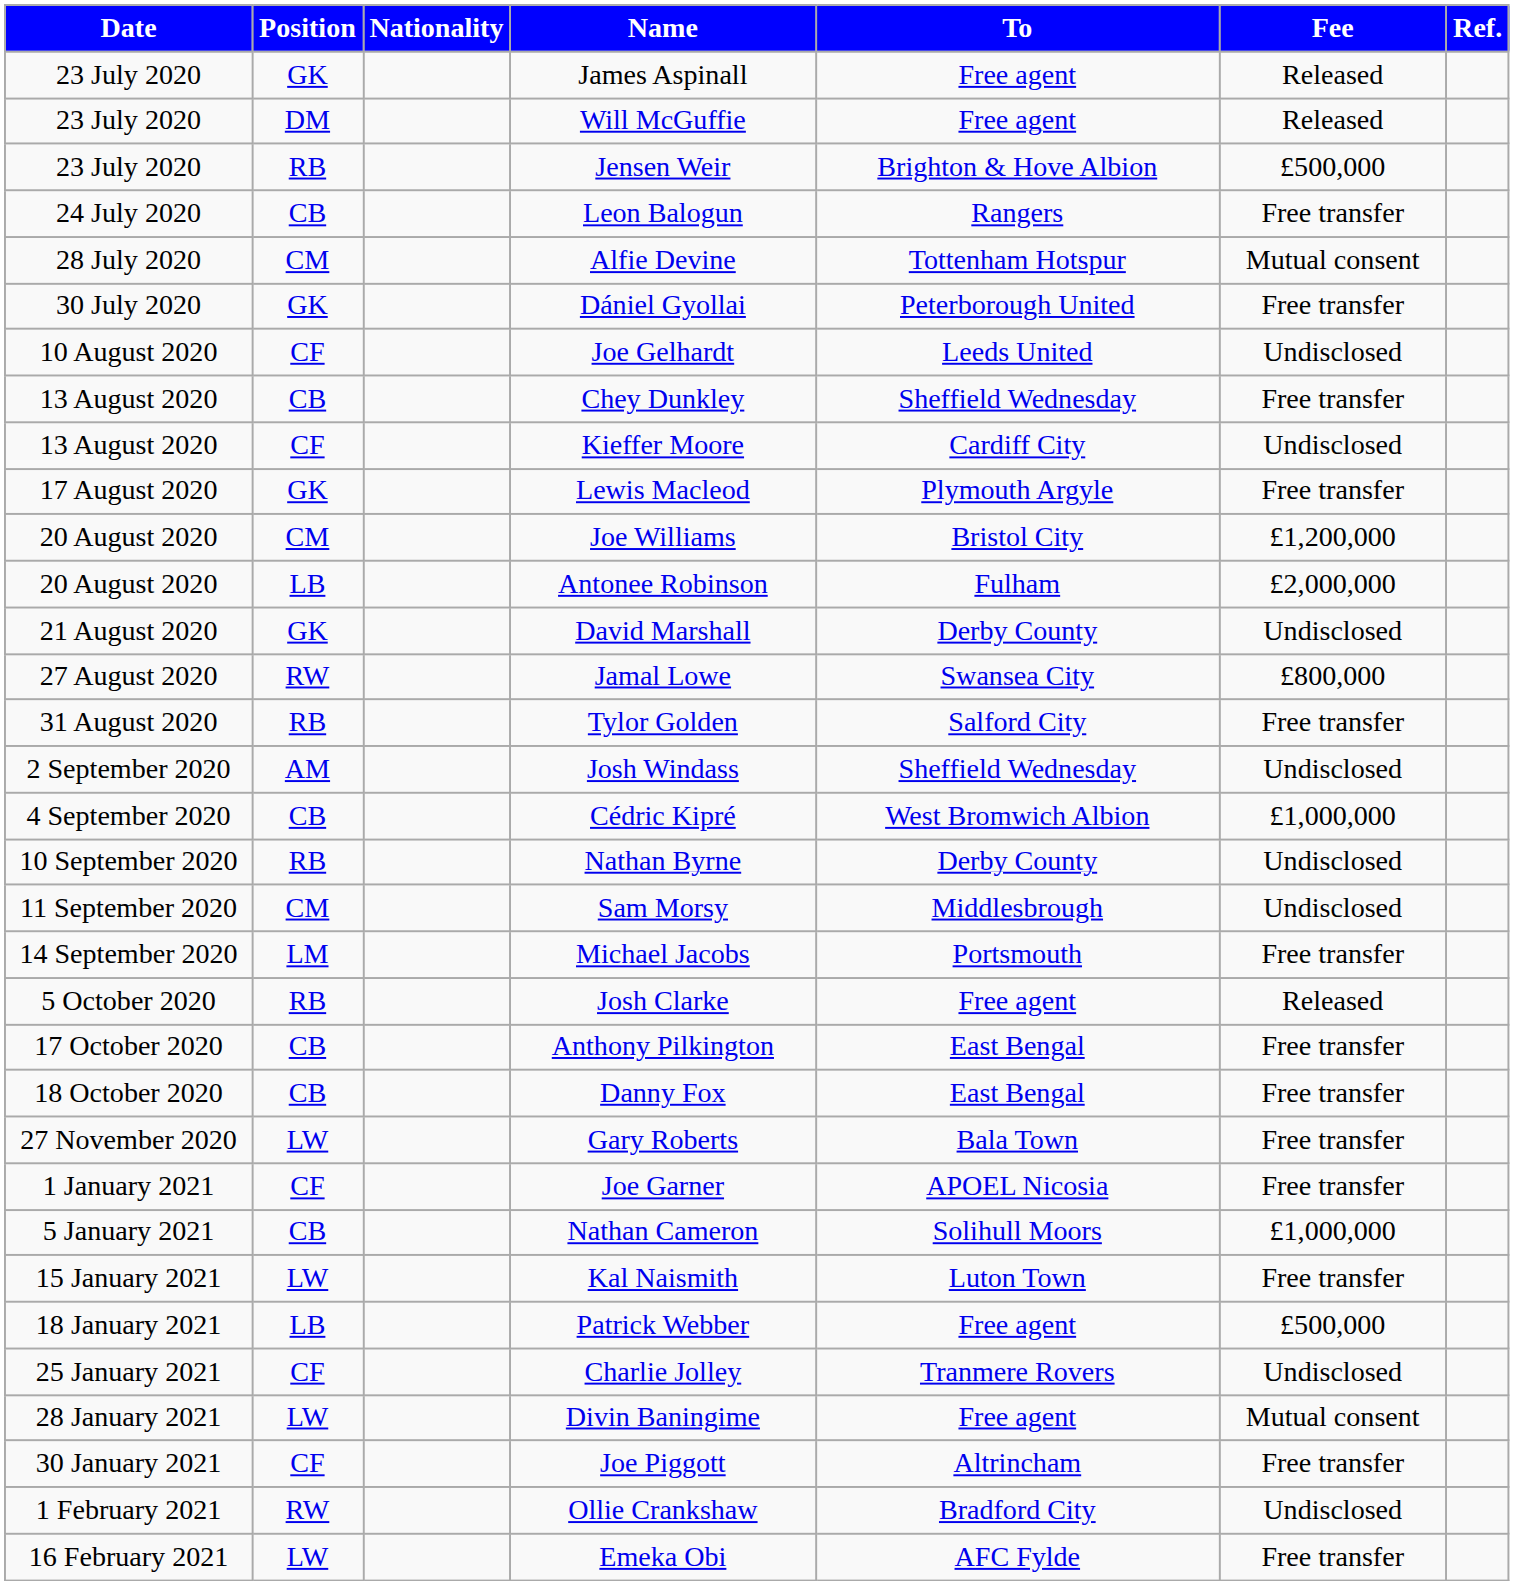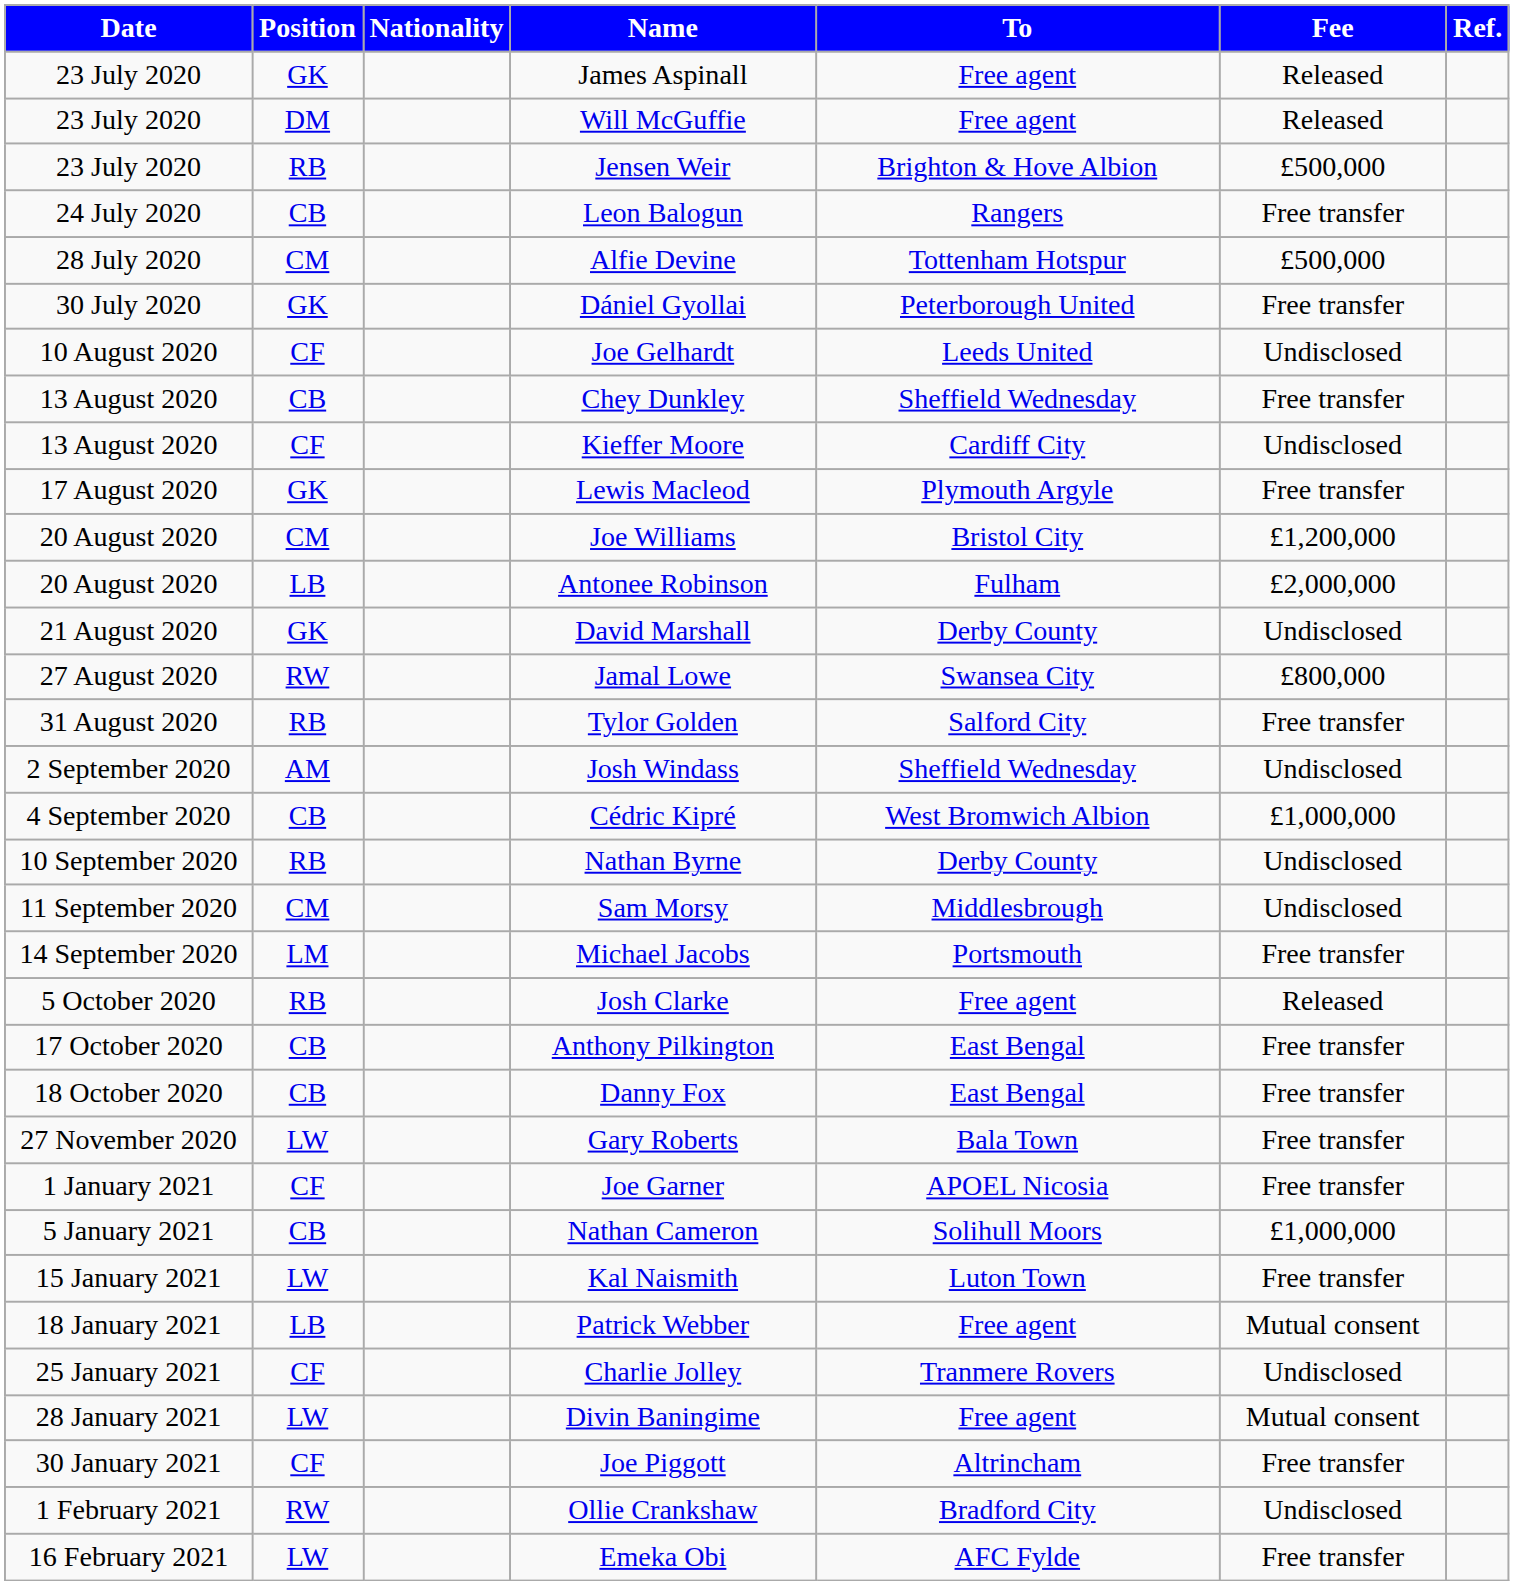 <table class="wikitable" style="text-align:center; font-size:90%; ">
 <tr>
 <th style="background:#0000FF; color:#FFFFFF; width:120px;">Date</th>
 <th style="background:#0000FF; color:#FFFFFF; width:50px;">Position</th>
 <th style="background:#0000FF; color:#FFFFFF; width:50px;">Nationality</th>
 <th style="background:#0000FF; color:#FFFFFF; width:150px;">Name</th>
 <th style="background:#0000FF; color:#FFFFFF; width:200px;">To</th>
 <th style="background:#0000FF; color:#FFFFFF; width:110px;">Fee</th>
 <th style="background:#0000FF; color:#FFFFFF; width:25px;">Ref.</th>
 </tr>
 <tr>
 <td>23 July 2020</td>
 <td><a href='#'>GK</a></td>
 <td></td>
 <td>James Aspinall</td>
 <td><a href='#'>Free agent</a></td>
 <td>Released</td>
 <td></td>
 </tr>
 <tr>
 <td>23 July 2020</td>
 <td><a href='#'>DM</a></td>
 <td></td>
 <td><a href='#'>Will McGuffie</a></td>
 <td><a href='#'>Free agent</a></td>
 <td>Released</td>
 <td></td>
 </tr>
 <tr>
 <td>23 July 2020</td>
 <td><a href='#'>RB</a></td>
 <td></td>
 <td><a href='#'>Jensen Weir</a></td>
 <td> <a href='#'>Brighton & Hove Albion</a></td>
 <td>£500,000</td>
 <td></td>
 </tr>
 <tr>
 <td>24 July 2020</td>
 <td><a href='#'>CB</a></td>
 <td></td>
 <td><a href='#'>Leon Balogun</a></td>
 <td> <a href='#'>Rangers</a></td>
 <td>Free transfer</td>
 <td></td>
 </tr>
 <tr>
 <td>28 July 2020</td>
 <td><a href='#'>CM</a></td>
 <td></td>
 <td><a href='#'>Alfie Devine</a></td>
 <td> <a href='#'>Tottenham Hotspur</a></td>
-<td>Mutual consent</td>
+<td>£500,000</td>
 <td></td>
 </tr>
 <tr>
 <td>30 July 2020</td>
 <td><a href='#'>GK</a></td>
 <td></td>
 <td><a href='#'>Dániel Gyollai</a></td>
 <td> <a href='#'>Peterborough United</a></td>
 <td>Free transfer</td>
 <td></td>
 </tr>
 <tr>
 <td>10 August 2020</td>
 <td><a href='#'>CF</a></td>
 <td></td>
 <td><a href='#'>Joe Gelhardt</a></td>
 <td> <a href='#'>Leeds United</a></td>
 <td>Undisclosed</td>
 <td></td>
 </tr>
 <tr>
 <td>13 August 2020</td>
 <td><a href='#'>CB</a></td>
 <td></td>
 <td><a href='#'>Chey Dunkley</a></td>
 <td> <a href='#'>Sheffield Wednesday</a></td>
 <td>Free transfer</td>
 <td></td>
 </tr>
 <tr>
 <td>13 August 2020</td>
 <td><a href='#'>CF</a></td>
 <td></td>
 <td><a href='#'>Kieffer Moore</a></td>
 <td> <a href='#'>Cardiff City</a></td>
 <td>Undisclosed</td>
 <td></td>
 </tr>
 <tr>
 <td>17 August 2020</td>
 <td><a href='#'>GK</a></td>
 <td></td>
 <td><a href='#'>Lewis Macleod</a></td>
 <td> <a href='#'>Plymouth Argyle</a></td>
 <td>Free transfer</td>
 <td></td>
 </tr>
 <tr>
 <td>20 August 2020</td>
 <td><a href='#'>CM</a></td>
 <td></td>
 <td><a href='#'>Joe Williams</a></td>
 <td> <a href='#'>Bristol City</a></td>
 <td>£1,200,000</td>
 <td></td>
 </tr>
 <tr>
 <td>20 August 2020</td>
 <td><a href='#'>LB</a></td>
 <td></td>
 <td><a href='#'>Antonee Robinson</a></td>
 <td> <a href='#'>Fulham</a></td>
 <td>£2,000,000</td>
 <td></td>
 </tr>
 <tr>
 <td>21 August 2020</td>
 <td><a href='#'>GK</a></td>
 <td></td>
 <td><a href='#'>David Marshall</a></td>
 <td> <a href='#'>Derby County</a></td>
 <td>Undisclosed</td>
 <td></td>
 </tr>
 <tr>
 <td>27 August 2020</td>
 <td><a href='#'>RW</a></td>
 <td></td>
 <td><a href='#'>Jamal Lowe</a></td>
 <td> <a href='#'>Swansea City</a></td>
 <td>£800,000</td>
 <td></td>
 </tr>
 <tr>
 <td>31 August 2020</td>
 <td><a href='#'>RB</a></td>
 <td></td>
 <td><a href='#'>Tylor Golden</a></td>
 <td> <a href='#'>Salford City</a></td>
 <td>Free transfer</td>
 <td></td>
 </tr>
 <tr>
 <td>2 September 2020</td>
 <td><a href='#'>AM</a></td>
 <td></td>
 <td><a href='#'>Josh Windass</a></td>
 <td> <a href='#'>Sheffield Wednesday</a></td>
 <td>Undisclosed</td>
 <td></td>
 </tr>
 <tr>
 <td>4 September 2020</td>
 <td><a href='#'>CB</a></td>
 <td></td>
 <td><a href='#'>Cédric Kipré</a></td>
 <td> <a href='#'>West Bromwich Albion</a></td>
 <td>£1,000,000</td>
 <td></td>
 </tr>
 <tr>
 <td>10 September 2020</td>
 <td><a href='#'>RB</a></td>
 <td></td>
 <td><a href='#'>Nathan Byrne</a></td>
 <td> <a href='#'>Derby County</a></td>
 <td>Undisclosed</td>
 <td></td>
 </tr>
 <tr>
 <td>11 September 2020</td>
 <td><a href='#'>CM</a></td>
 <td></td>
 <td><a href='#'>Sam Morsy</a></td>
 <td> <a href='#'>Middlesbrough</a></td>
 <td>Undisclosed</td>
 <td></td>
 </tr>
 <tr>
 <td>14 September 2020</td>
 <td><a href='#'>LM</a></td>
 <td></td>
 <td><a href='#'>Michael Jacobs</a></td>
 <td> <a href='#'>Portsmouth</a></td>
 <td>Free transfer</td>
 <td></td>
 </tr>
 <tr>
 <td>5 October 2020</td>
 <td><a href='#'>RB</a></td>
 <td></td>
 <td><a href='#'>Josh Clarke</a></td>
 <td><a href='#'>Free agent</a></td>
 <td>Released</td>
 <td></td>
 </tr>
 <tr>
 <td>17 October 2020</td>
 <td><a href='#'>CB</a></td>
 <td></td>
 <td><a href='#'>Anthony Pilkington</a></td>
 <td> <a href='#'>East Bengal</a></td>
 <td>Free transfer</td>
 <td></td>
 </tr>
 <tr>
 <td>18 October 2020</td>
 <td><a href='#'>CB</a></td>
 <td></td>
 <td><a href='#'>Danny Fox</a></td>
 <td> <a href='#'>East Bengal</a></td>
 <td>Free transfer</td>
 <td></td>
 </tr>
 <tr>
 <td>27 November 2020</td>
 <td><a href='#'>LW</a></td>
 <td></td>
 <td><a href='#'>Gary Roberts</a></td>
 <td> <a href='#'>Bala Town</a></td>
 <td>Free transfer</td>
 <td></td>
 </tr>
 <tr>
 <td>1 January 2021</td>
 <td><a href='#'>CF</a></td>
 <td></td>
 <td><a href='#'>Joe Garner</a></td>
 <td> <a href='#'>APOEL Nicosia</a></td>
 <td>Free transfer</td>
 <td></td>
 </tr>
 <tr>
 <td>5 January 2021</td>
 <td><a href='#'>CB</a></td>
 <td></td>
 <td><a href='#'>Nathan Cameron</a></td>
 <td> <a href='#'>Solihull Moors</a></td>
 <td>£1,000,000</td>
 <td></td>
 </tr>
 <tr>
 <td>15 January 2021</td>
 <td><a href='#'>LW</a></td>
 <td></td>
 <td><a href='#'>Kal Naismith</a></td>
 <td> <a href='#'>Luton Town</a></td>
 <td>Free transfer</td>
 <td></td>
 </tr>
 <tr>
 <td>18 January 2021</td>
 <td><a href='#'>LB</a></td>
 <td></td>
 <td><a href='#'>Patrick Webber</a></td>
 <td><a href='#'>Free agent</a></td>
-<td>£500,000</td>
+<td>Mutual consent</td>
 <td></td>
 </tr>
 <tr>
 <td>25 January 2021</td>
 <td><a href='#'>CF</a></td>
 <td></td>
 <td><a href='#'>Charlie Jolley</a></td>
 <td> <a href='#'>Tranmere Rovers</a></td>
 <td>Undisclosed</td>
 <td></td>
 </tr>
 <tr>
 <td>28 January 2021</td>
 <td><a href='#'>LW</a></td>
 <td></td>
 <td><a href='#'>Divin Baningime</a></td>
 <td><a href='#'>Free agent</a></td>
 <td>Mutual consent</td>
 <td></td>
 </tr>
 <tr>
 <td>30 January 2021</td>
 <td><a href='#'>CF</a></td>
 <td></td>
 <td><a href='#'>Joe Piggott</a></td>
 <td> <a href='#'>Altrincham</a></td>
 <td>Free transfer</td>
 <td></td>
 </tr>
 <tr>
 <td>1 February 2021</td>
 <td><a href='#'>RW</a></td>
 <td></td>
 <td><a href='#'>Ollie Crankshaw</a></td>
 <td> <a href='#'>Bradford City</a></td>
 <td>Undisclosed</td>
 <td></td>
 </tr>
 <tr>
 <td>16 February 2021</td>
 <td><a href='#'>LW</a></td>
 <td></td>
 <td><a href='#'>Emeka Obi</a></td>
 <td> <a href='#'>AFC Fylde</a></td>
 <td>Free transfer</td>
 <td></td>
 </tr>
 </table>
